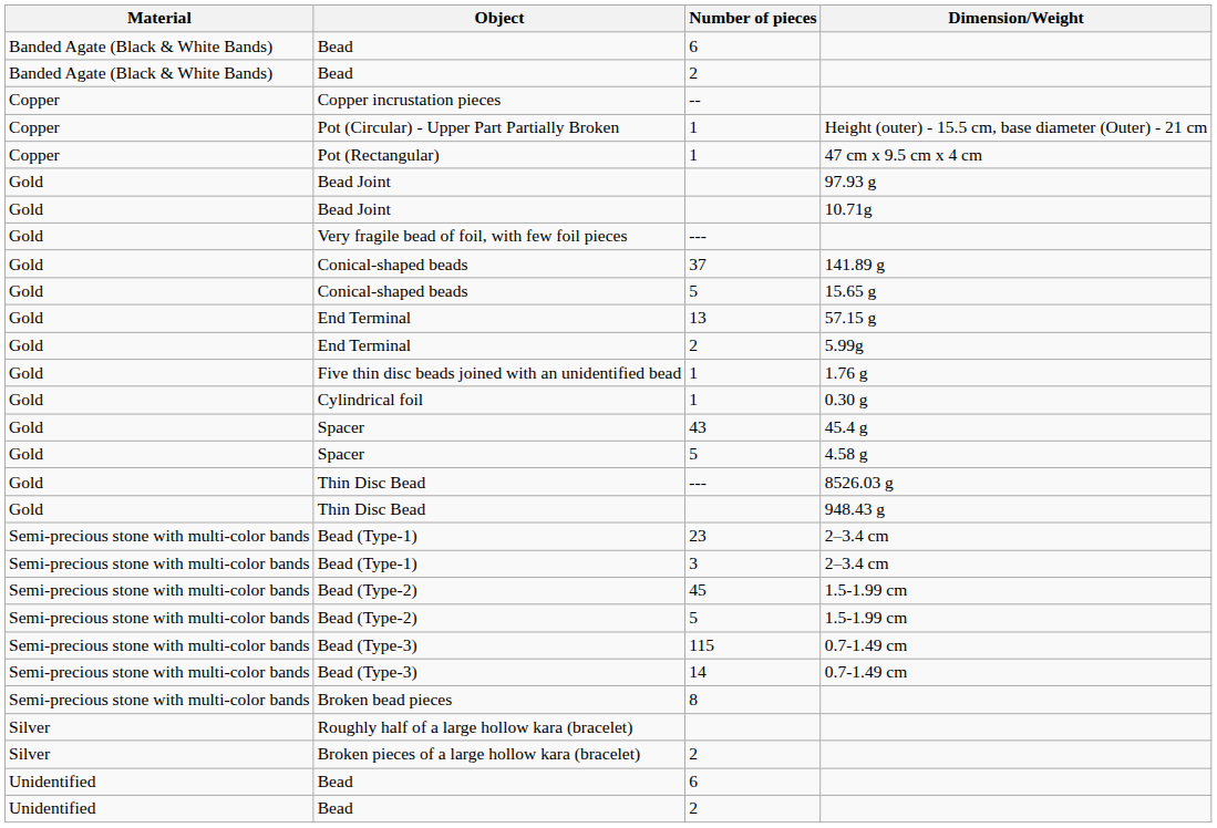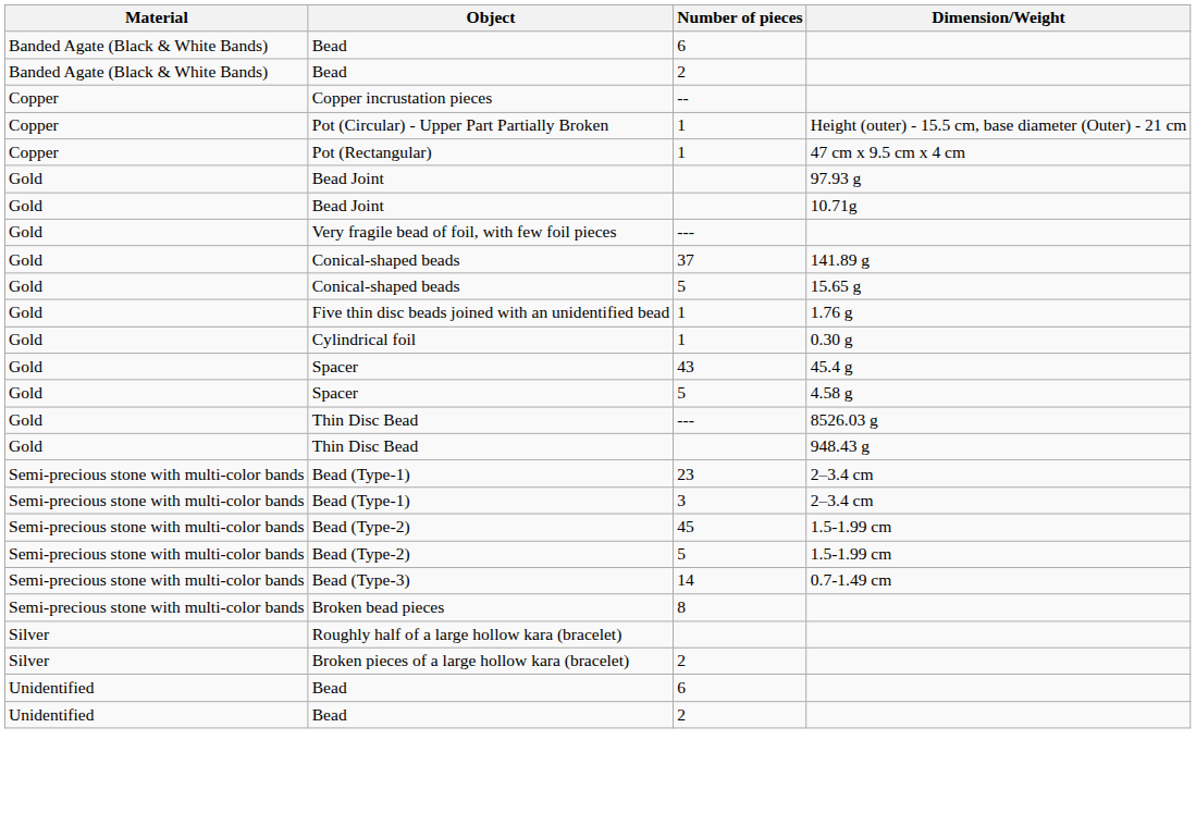 <table class="wikitable">
 <tr>
 <th>Material</th>
 <th>Object</th>
 <th>Number of pieces</th>
 <th>Dimension/Weight</th>
 </tr>
 <tr>
 <td>Banded Agate (Black & White Bands)</td>
 <td>Bead</td>
 <td>6</td>
 <td></td>
 </tr>
 <tr>
 <td>Banded Agate (Black & White Bands)</td>
 <td>Bead</td>
 <td>2</td>
 <td></td>
 </tr>
 <tr>
 <td>Copper</td>
 <td>Copper incrustation pieces</td>
 <td>--</td>
 <td></td>
 </tr>
 <tr>
 <td>Copper</td>
 <td>Pot (Circular) - Upper Part Partially Broken</td>
 <td>1</td>
 <td>Height (outer) - 15.5 cm, base diameter (Outer) - 21 cm</td>
 </tr>
 <tr>
 <td>Copper</td>
 <td>Pot (Rectangular)</td>
 <td>1</td>
 <td>47 cm x 9.5 cm x 4 cm</td>
 </tr>
 <tr>
 <td>Gold</td>
 <td>Bead Joint</td>
 <td></td>
 <td>97.93 g</td>
 </tr>
 <tr>
 <td>Gold</td>
 <td>Bead Joint</td>
 <td></td>
 <td>10.71g</td>
 </tr>
 <tr>
 <td>Gold</td>
 <td>Very fragile bead of foil, with few foil pieces</td>
 <td>---</td>
 <td></td>
 </tr>
 <tr>
 <td>Gold</td>
 <td>Conical-shaped beads</td>
 <td>37</td>
 <td>141.89 g</td>
 </tr>
 <tr>
 <td>Gold</td>
 <td>Conical-shaped beads</td>
 <td>5</td>
 <td>15.65 g</td>
 </tr>
 <tr>
 <td>Gold</td>
-<td>End Terminal</td>
-<td>13</td>
-<td>57.15 g</td>
-</tr>
-<tr>
-<td>Gold</td>
-<td>End Terminal</td>
-<td>2</td>
-<td>5.99g</td>
-</tr>
-<tr>
-<td>Gold</td>
 <td>Five thin disc beads joined with an unidentified bead</td>
 <td>1</td>
 <td>1.76 g</td>
 </tr>
 <tr>
 <td>Gold</td>
 <td>Cylindrical foil</td>
 <td>1</td>
 <td>0.30 g</td>
 </tr>
 <tr>
 <td>Gold</td>
 <td>Spacer</td>
 <td>43</td>
 <td>45.4 g</td>
 </tr>
 <tr>
 <td>Gold</td>
 <td>Spacer</td>
 <td>5</td>
 <td>4.58 g</td>
 </tr>
 <tr>
 <td>Gold</td>
 <td>Thin Disc Bead</td>
 <td>---</td>
 <td>8526.03 g</td>
 </tr>
 <tr>
 <td>Gold</td>
 <td>Thin Disc Bead</td>
 <td></td>
 <td>948.43 g</td>
 </tr>
 <tr>
 <td>Semi-precious stone with multi-color bands</td>
 <td>Bead (Type-1)</td>
 <td>23</td>
 <td>2–3.4 cm</td>
 </tr>
 <tr>
 <td>Semi-precious stone with multi-color bands</td>
 <td>Bead (Type-1)</td>
 <td>3</td>
 <td>2–3.4 cm</td>
 </tr>
 <tr>
 <td>Semi-precious stone with multi-color bands</td>
 <td>Bead (Type-2)</td>
 <td>45</td>
 <td>1.5-1.99 cm</td>
 </tr>
 <tr>
 <td>Semi-precious stone with multi-color bands</td>
 <td>Bead (Type-2)</td>
 <td>5</td>
 <td>1.5-1.99 cm</td>
 </tr>
 <tr>
 <td>Semi-precious stone with multi-color bands</td>
 <td>Bead (Type-3)</td>
-<td>115</td>
-<td>0.7-1.49 cm</td>
-</tr>
-<tr>
-<td>Semi-precious stone with multi-color bands</td>
-<td>Bead (Type-3)</td>
 <td>14</td>
 <td>0.7-1.49 cm</td>
 </tr>
 <tr>
 <td>Semi-precious stone with multi-color bands</td>
 <td>Broken bead pieces</td>
 <td>8</td>
 <td></td>
 </tr>
 <tr>
 <td>Silver</td>
 <td>Roughly half of a large hollow kara (bracelet)</td>
 <td></td>
 <td></td>
 </tr>
 <tr>
 <td>Silver</td>
 <td>Broken pieces of a large hollow kara (bracelet)</td>
 <td>2</td>
 <td></td>
 </tr>
 <tr>
 <td>Unidentified</td>
 <td>Bead</td>
 <td>6</td>
 <td></td>
 </tr>
 <tr>
 <td>Unidentified</td>
 <td>Bead</td>
 <td>2</td>
 <td></td>
 </tr>
 </table>
